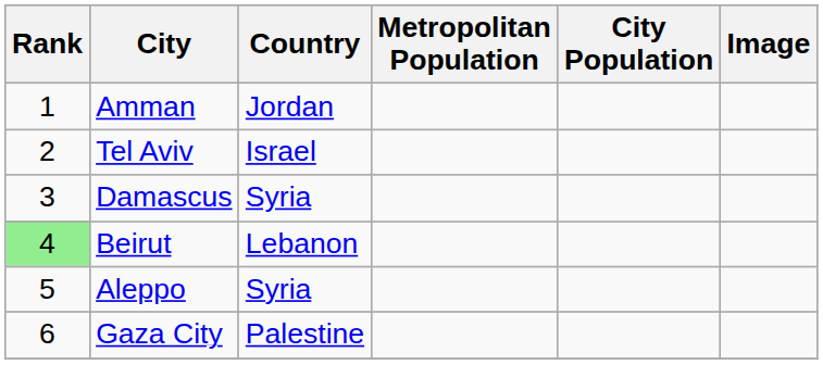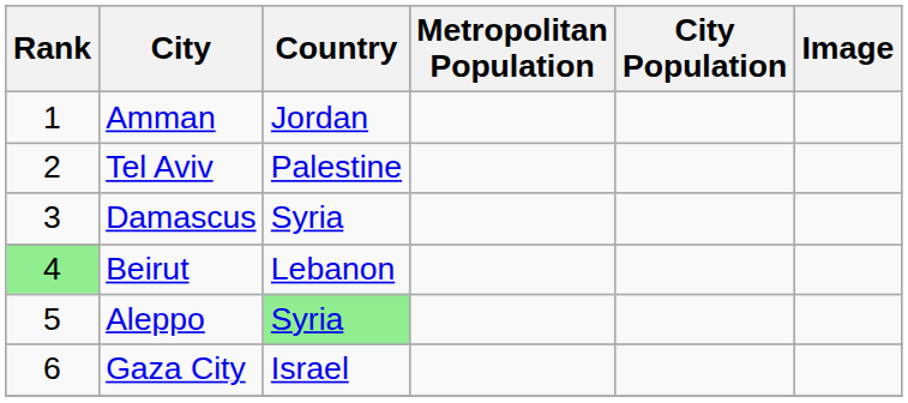 <table class="wikitable sortable">
 <tr>
 <th>Rank</th>
 <th style="text-align:center;">City</th>
 <th>Country</th>
 <th>Metropolitan<br>Population</th>
 <th>City<br>Population</th>
 <th class="unsortable">Image</th>
 </tr>
 <tr>
 <td style="text-align:center;">1</td>
 <td><a href='#'>Amman</a></td>
 <td><a href='#'>Jordan</a></td>
 <td style="text-align:center;"></td>
 <td style="text-align:center;"></td>
 <td></td>
 </tr>
 <tr>
 <td style="text-align:center;">2</td>
 <td><a href='#'>Tel Aviv</a></td>
-<td><a href='#'>Israel</a></td>
+<td><a href='#'>Palestine</a></td>
 <td style="text-align:center;"></td>
 <td style="text-align:center;"></td>
 <td></td>
 </tr>
 <tr>
 <td style="text-align:center;">3</td>
 <td><a href='#'>Damascus</a></td>
 <td><a href='#'>Syria</a></td>
 <td style="text-align:center;"></td>
 <td style="text-align:center;"></td>
 <td></td>
 </tr>
 <tr>
 <td style="background: lightgreen; text-align:center;">4</td>
 <td><a href='#'>Beirut</a></td>
 <td><a href='#'>Lebanon</a></td>
 <td style="text-align:center;"></td>
 <td style="text-align:center;"></td>
 <td></td>
 </tr>
 <tr>
 <td style="text-align:center;">5</td>
 <td><a href='#'>Aleppo</a></td>
-<td><a href='#'>Syria</a></td>
+<td style="background: lightgreen;"><a href='#'>Syria</a></td>
 <td style="text-align:center;"></td>
 <td style="text-align:center;"></td>
 <td></td>
 </tr>
 <tr>
 <td style="text-align:center;">6</td>
 <td><a href='#'>Gaza City</a></td>
-<td><a href='#'>Palestine</a></td>
+<td><a href='#'>Israel</a></td>
 <td style="text-align:center;"></td>
 <td style="text-align:center;"></td>
 <td></td>
 </tr>
 <tr>
 </tr>
 </table>
